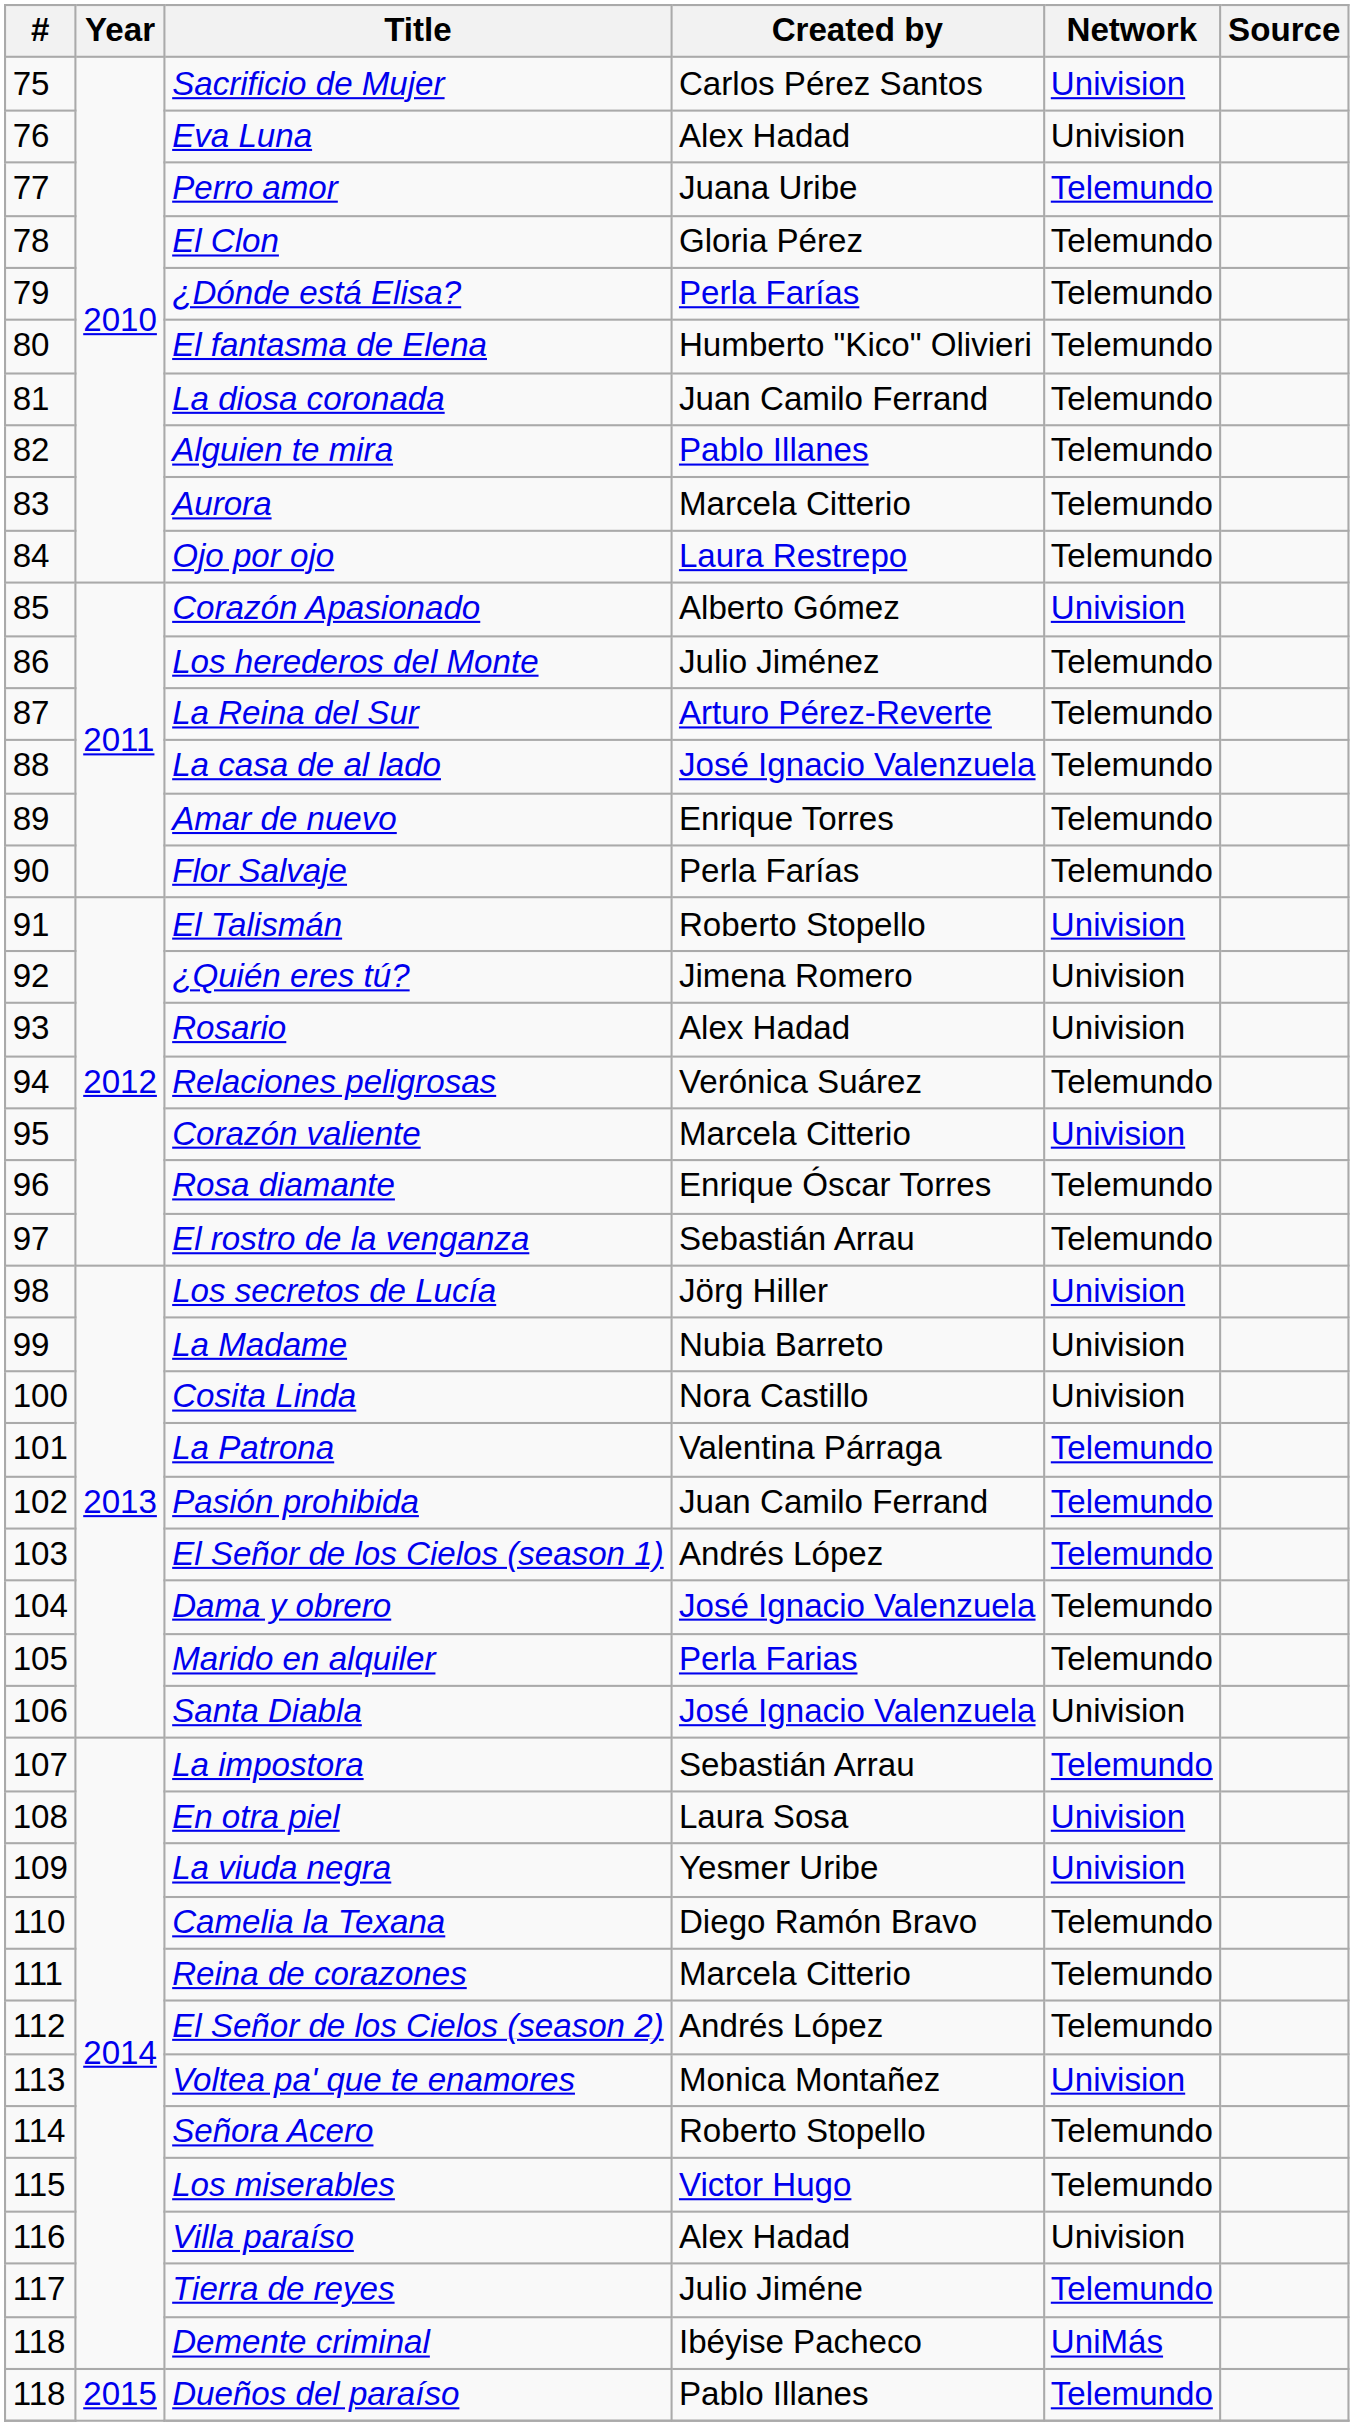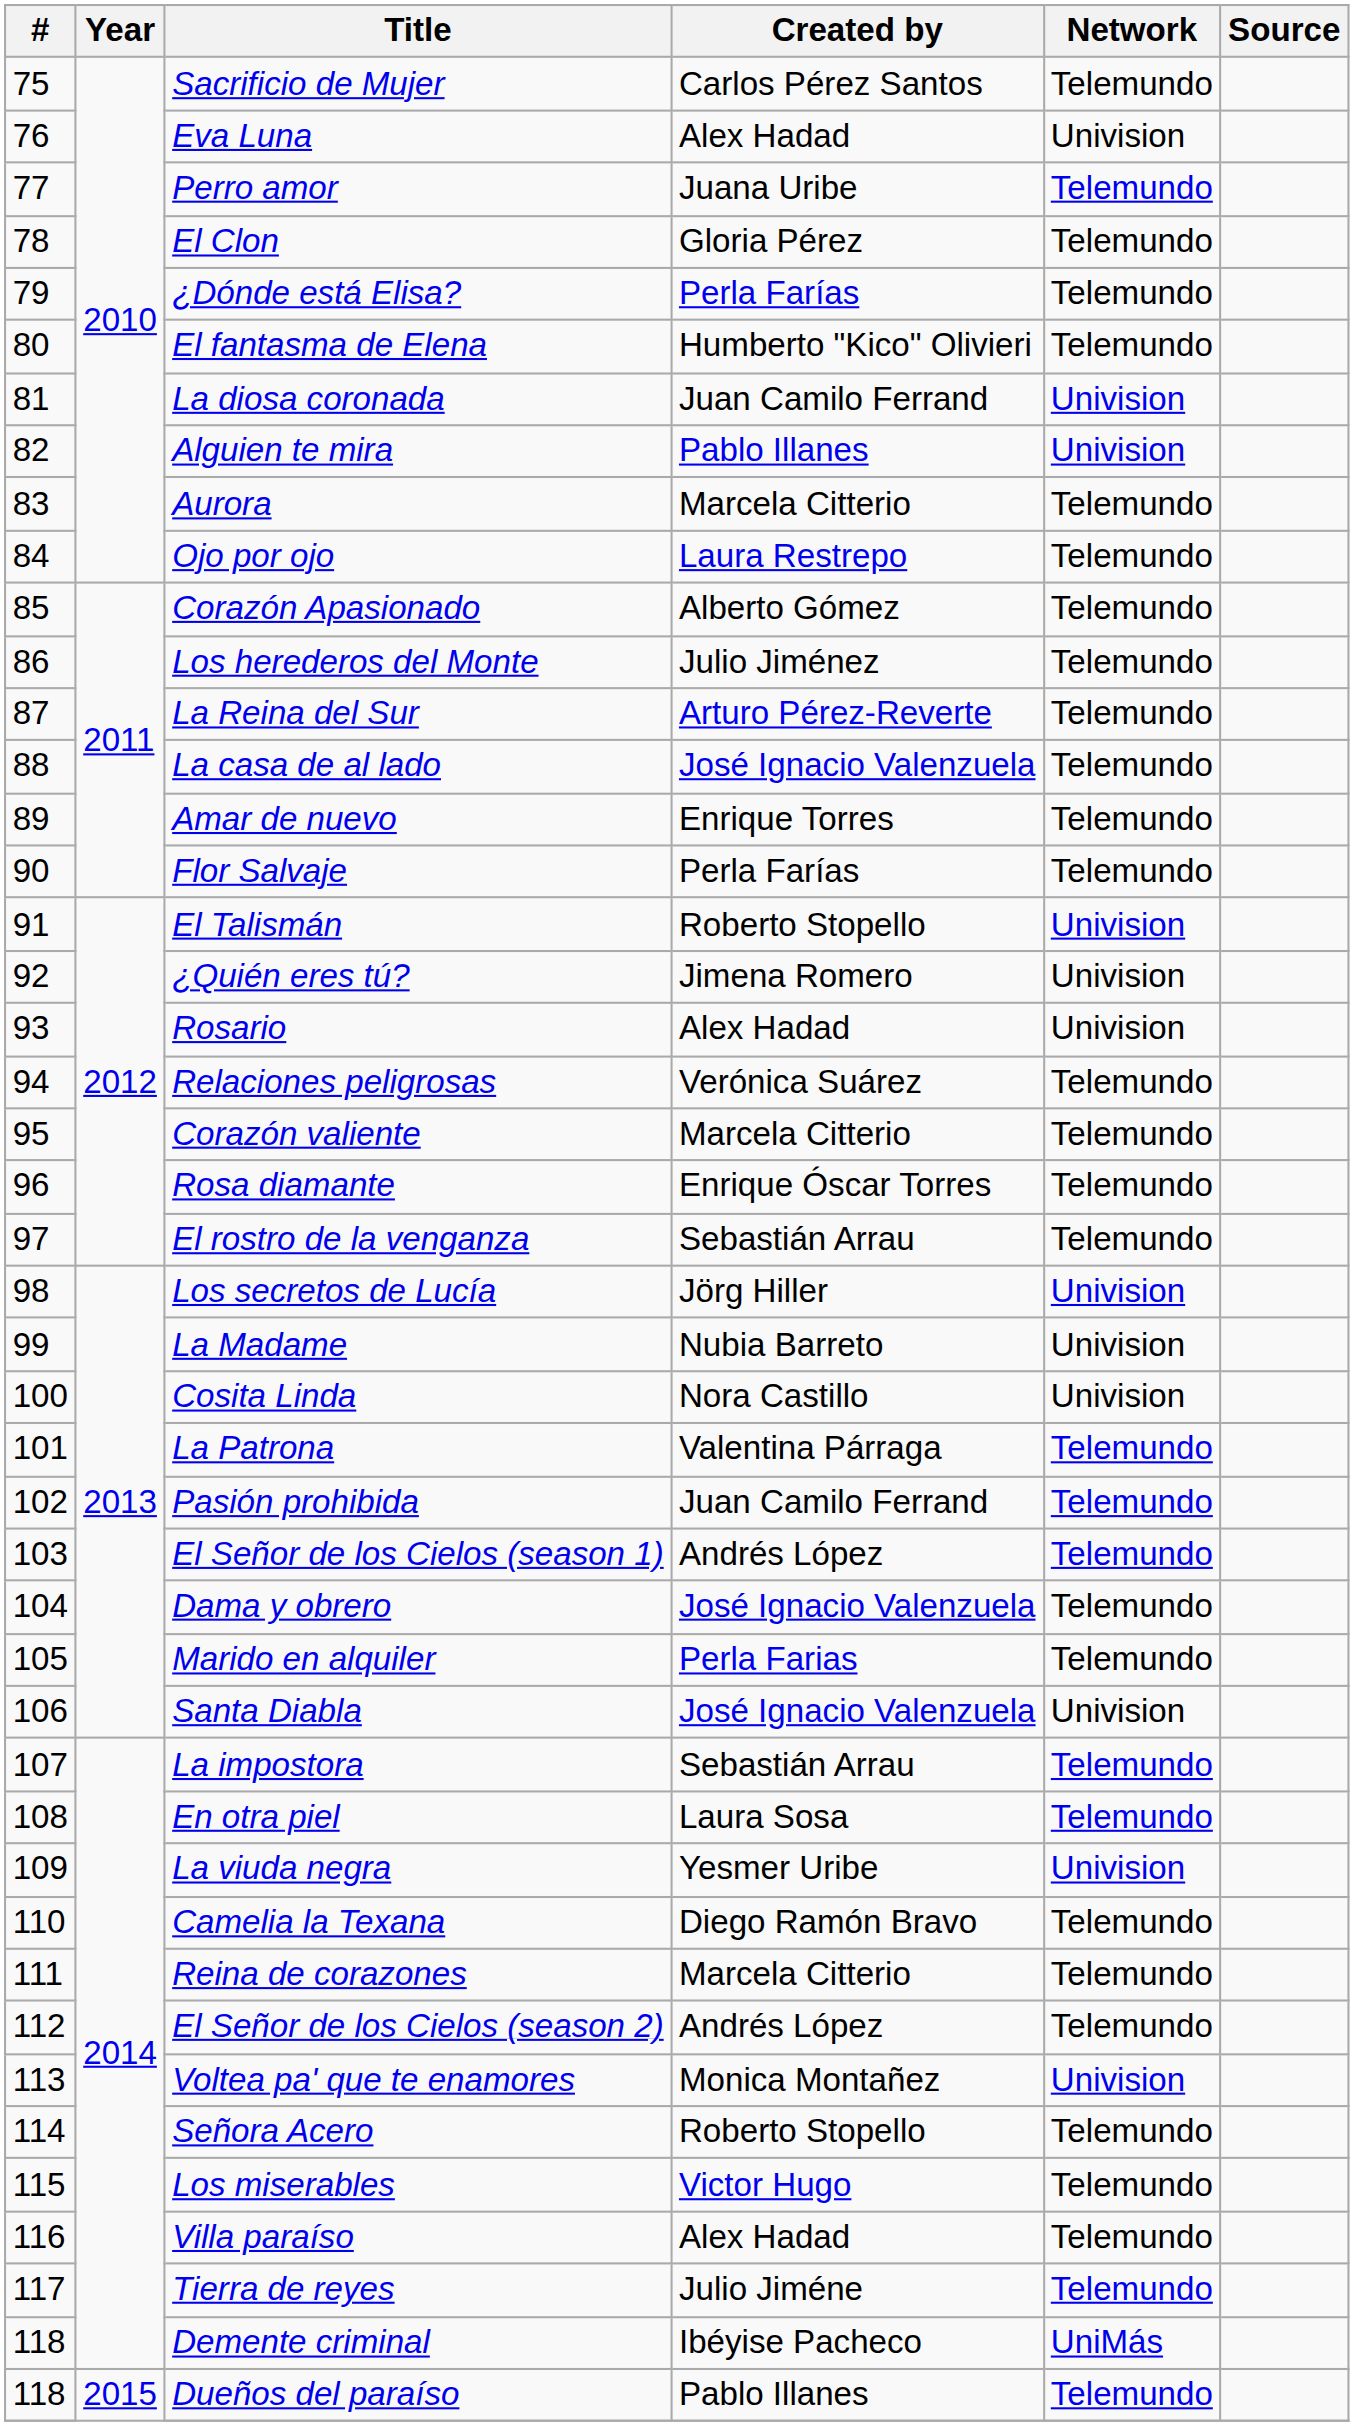 <table class="wikitable sortable">
 <tr>
 <th>#</th>
 <th>Year</th>
 <th>Title</th>
 <th>Created by</th>
 <th>Network</th>
 <th>Source</th>
 </tr>
 <tr>
 <td>75</td>
 <td rowspan=10><a href='#'>2010</a></td>
 <td><em><a href='#'>Sacrificio de Mujer</a></em></td>
 <td>Carlos Pérez Santos</td>
-<td><a href='#'>Univision</a></td>
+<td>Telemundo</td>
 <td></td>
 </tr>
 <tr>
 <td>76</td>
 <td><em><a href='#'>Eva Luna</a></em></td>
 <td>Alex Hadad</td>
 <td>Univision</td>
 <td></td>
 </tr>
 <tr>
 <td>77</td>
 <td><em><a href='#'>Perro amor</a></em></td>
 <td>Juana Uribe</td>
 <td><a href='#'>Telemundo</a></td>
 <td></td>
 </tr>
 <tr>
 <td>78</td>
 <td><em><a href='#'>El Clon</a></em></td>
 <td>Gloria Pérez</td>
 <td>Telemundo</td>
 <td></td>
 </tr>
 <tr>
 <td>79</td>
 <td><em><a href='#'>¿Dónde está Elisa?</a></em></td>
 <td><a href='#'>Perla Farías</a></td>
 <td>Telemundo</td>
 <td></td>
 </tr>
 <tr>
 <td>80</td>
 <td><em><a href='#'>El fantasma de Elena</a></em></td>
 <td>Humberto "Kico" Olivieri</td>
 <td>Telemundo</td>
 <td></td>
 </tr>
 <tr>
 <td>81</td>
 <td><em><a href='#'>La diosa coronada</a></em></td>
 <td>Juan Camilo Ferrand</td>
-<td>Telemundo</td>
+<td><a href='#'>Univision</a></td>
 <td></td>
 </tr>
 <tr>
 <td>82</td>
 <td><em><a href='#'>Alguien te mira</a></em></td>
 <td><a href='#'>Pablo Illanes</a></td>
-<td>Telemundo</td>
+<td><a href='#'>Univision</a></td>
 <td></td>
 </tr>
 <tr>
 <td>83</td>
 <td><em><a href='#'>Aurora</a></em></td>
 <td>Marcela Citterio</td>
 <td>Telemundo</td>
 <td></td>
 </tr>
 <tr>
 <td>84</td>
 <td><em><a href='#'>Ojo por ojo</a></em></td>
 <td><a href='#'>Laura Restrepo</a></td>
 <td>Telemundo</td>
 <td></td>
 </tr>
 <tr>
 <td>85</td>
 <td rowspan=6><a href='#'>2011</a></td>
 <td><em><a href='#'>Corazón Apasionado</a></em></td>
 <td>Alberto Gómez</td>
-<td><a href='#'>Univision</a></td>
+<td>Telemundo</td>
 <td></td>
 </tr>
 <tr>
 <td>86</td>
 <td><em><a href='#'>Los herederos del Monte</a></em></td>
 <td>Julio Jiménez</td>
 <td>Telemundo</td>
 <td></td>
 </tr>
 <tr>
 <td>87</td>
 <td><em><a href='#'>La Reina del Sur</a></em></td>
 <td><a href='#'>Arturo Pérez-Reverte</a></td>
 <td>Telemundo</td>
 <td></td>
 </tr>
 <tr>
 <td>88</td>
 <td><em><a href='#'>La casa de al lado</a></em></td>
 <td><a href='#'>José Ignacio Valenzuela</a></td>
 <td>Telemundo</td>
 <td></td>
 </tr>
 <tr>
 <td>89</td>
 <td><em><a href='#'>Amar de nuevo</a></em></td>
 <td>Enrique Torres</td>
 <td>Telemundo</td>
 <td></td>
 </tr>
 <tr>
 <td>90</td>
 <td><em><a href='#'>Flor Salvaje</a></em></td>
 <td>Perla Farías</td>
 <td>Telemundo</td>
 <td></td>
 </tr>
 <tr>
 <td>91</td>
 <td rowspan=7><a href='#'>2012</a></td>
 <td><em><a href='#'>El Talismán</a></em></td>
 <td>Roberto Stopello</td>
 <td><a href='#'>Univision</a></td>
 <td></td>
 </tr>
 <tr>
 <td>92</td>
 <td><em><a href='#'>¿Quién eres tú?</a></em></td>
 <td>Jimena Romero</td>
 <td>Univision</td>
 <td></td>
 </tr>
 <tr>
 <td>93</td>
 <td><em><a href='#'>Rosario</a></em></td>
 <td>Alex Hadad</td>
 <td>Univision</td>
 <td></td>
 </tr>
 <tr>
 <td>94</td>
 <td><em><a href='#'>Relaciones peligrosas</a></em></td>
 <td>Verónica Suárez</td>
 <td>Telemundo</td>
 <td></td>
 </tr>
 <tr>
 <td>95</td>
 <td><em><a href='#'>Corazón valiente</a></em></td>
 <td>Marcela Citterio</td>
-<td><a href='#'>Univision</a></td>
+<td>Telemundo</td>
 <td></td>
 </tr>
 <tr>
 <td>96</td>
 <td><em><a href='#'>Rosa diamante</a></em></td>
 <td>Enrique Óscar Torres</td>
 <td>Telemundo</td>
 <td></td>
 </tr>
 <tr>
 <td>97</td>
 <td><em><a href='#'>El rostro de la venganza</a></em></td>
 <td>Sebastián Arrau</td>
 <td>Telemundo</td>
 <td></td>
 </tr>
 <tr>
 <td>98</td>
 <td rowspan=9><a href='#'>2013</a></td>
 <td><em><a href='#'>Los secretos de Lucía</a></em></td>
 <td>Jörg Hiller</td>
 <td><a href='#'>Univision</a></td>
 <td></td>
 </tr>
 <tr>
 <td>99</td>
 <td><em><a href='#'>La Madame</a></em></td>
 <td>Nubia Barreto</td>
 <td>Univision</td>
 <td></td>
 </tr>
 <tr>
 <td>100</td>
 <td><em><a href='#'>Cosita Linda</a></em></td>
 <td>Nora Castillo</td>
 <td>Univision</td>
 <td></td>
 </tr>
 <tr>
 <td>101</td>
 <td><em><a href='#'>La Patrona</a></em></td>
 <td>Valentina Párraga</td>
 <td><a href='#'>Telemundo</a></td>
 <td></td>
 </tr>
 <tr>
 <td>102</td>
 <td><em><a href='#'>Pasión prohibida</a></em></td>
 <td>Juan Camilo Ferrand</td>
 <td><a href='#'>Telemundo</a></td>
 <td></td>
 </tr>
 <tr>
 <td>103</td>
 <td><em><a href='#'>El Señor de los Cielos (season 1)</a></em></td>
 <td>Andrés López</td>
 <td><a href='#'>Telemundo</a></td>
 <td></td>
 </tr>
 <tr>
 <td>104</td>
 <td><em><a href='#'>Dama y obrero</a></em></td>
 <td><a href='#'>José Ignacio Valenzuela</a></td>
 <td>Telemundo</td>
 <td></td>
 </tr>
 <tr>
 <td>105</td>
 <td><em><a href='#'>Marido en alquiler</a></em></td>
 <td><a href='#'>Perla Farias</a></td>
 <td>Telemundo</td>
 <td></td>
 </tr>
 <tr>
 <td>106</td>
 <td><em><a href='#'>Santa Diabla</a></em></td>
 <td><a href='#'>José Ignacio Valenzuela</a></td>
 <td>Univision</td>
 <td></td>
 </tr>
 <tr>
 <td>107</td>
 <td rowspan=12><a href='#'>2014</a></td>
 <td><em><a href='#'>La impostora</a></em></td>
 <td>Sebastián Arrau</td>
 <td><a href='#'>Telemundo</a></td>
 <td></td>
 </tr>
 <tr>
 <td>108</td>
 <td><em><a href='#'>En otra piel</a></em></td>
 <td>Laura Sosa</td>
-<td><a href='#'>Univision</a></td>
+<td><a href='#'>Telemundo</a></td>
 <td></td>
 </tr>
 <tr>
 <td>109</td>
 <td><em><a href='#'>La viuda negra</a></em></td>
 <td>Yesmer Uribe</td>
 <td><a href='#'>Univision</a></td>
 <td></td>
 </tr>
 <tr>
 <td>110</td>
 <td><em><a href='#'>Camelia la Texana</a></em></td>
 <td>Diego Ramón Bravo</td>
 <td>Telemundo</td>
 <td></td>
 </tr>
 <tr>
 <td>111</td>
 <td><em><a href='#'>Reina de corazones</a></em></td>
 <td>Marcela Citterio</td>
 <td>Telemundo</td>
 <td></td>
 </tr>
 <tr>
 <td>112</td>
 <td><em><a href='#'>El Señor de los Cielos (season 2)</a></em></td>
 <td>Andrés López</td>
 <td>Telemundo</td>
 <td></td>
 </tr>
 <tr>
 <td>113</td>
 <td><em><a href='#'>Voltea pa' que te enamores</a></em></td>
 <td>Monica Montañez</td>
 <td><a href='#'>Univision</a></td>
 <td></td>
 </tr>
 <tr>
 <td>114</td>
 <td><em><a href='#'>Señora Acero</a></em></td>
 <td>Roberto Stopello</td>
 <td>Telemundo</td>
 <td></td>
 </tr>
 <tr>
 <td>115</td>
 <td><em><a href='#'>Los miserables</a></em></td>
 <td><a href='#'>Victor Hugo</a></td>
 <td>Telemundo</td>
 <td></td>
 </tr>
 <tr>
 <td>116</td>
 <td><em><a href='#'>Villa paraíso</a></em></td>
 <td>Alex Hadad</td>
-<td>Univision</td>
+<td>Telemundo</td>
 <td></td>
 </tr>
 <tr>
 <td>117</td>
 <td><em><a href='#'>Tierra de reyes</a></em></td>
 <td>Julio Jiméne</td>
 <td><a href='#'>Telemundo</a></td>
 <td></td>
 </tr>
 <tr>
 <td>118</td>
 <td><em><a href='#'>Demente criminal</a></em></td>
 <td>Ibéyise Pacheco</td>
 <td><a href='#'>UniMás</a></td>
 <td></td>
 </tr>
 <tr>
 <td>118</td>
 <td rowspan=9><a href='#'>2015</a></td>
 <td><em><a href='#'>Dueños del paraíso</a></em></td>
 <td>Pablo Illanes</td>
 <td><a href='#'>Telemundo</a></td>
 <td></td>
 </tr>
 <tr>
 </tr>
 </table>
